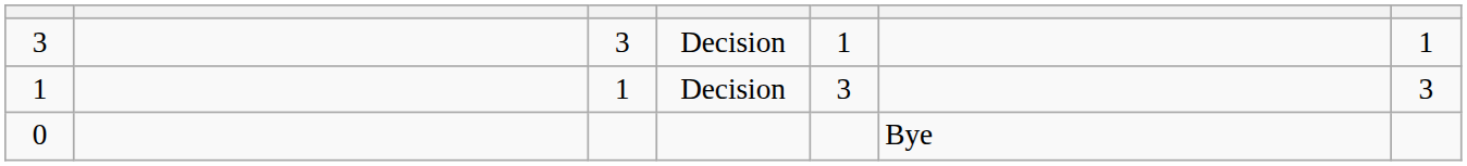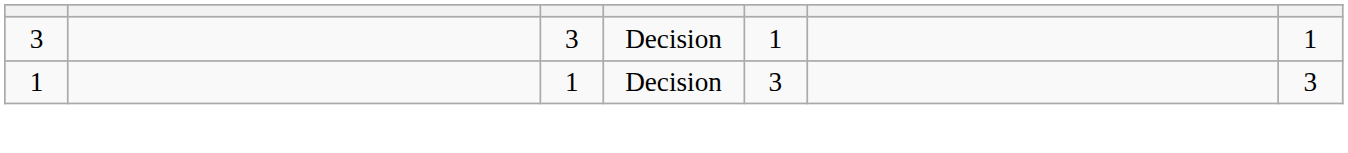 <table class="wikitable" style="text-align: center;">
 <tr>
 <th width=30></th>
 <th width=270></th>
 <th width=30></th>
 <th width=75></th>
 <th width=30></th>
 <th width=270></th>
 <th width=30></th>
 </tr>
 <tr>
 <td>3</td>
 <td align=left></td>
 <td>3</td>
 <td>Decision</td>
 <td>1</td>
 <td align=left><strong></strong></td>
 <td>1</td>
 </tr>
 <tr>
 <td>1</td>
 <td align=left><strong></strong></td>
 <td>1</td>
 <td>Decision</td>
 <td>3</td>
 <td align=left></td>
 <td>3</td>
 </tr>
-<tr>
-<td>0</td>
-<td align=left><strong></strong></td>
-<td></td>
-<td></td>
-<td></td>
-<td align=left>Bye</td>
-<td></td>
-</tr>
 </table>
